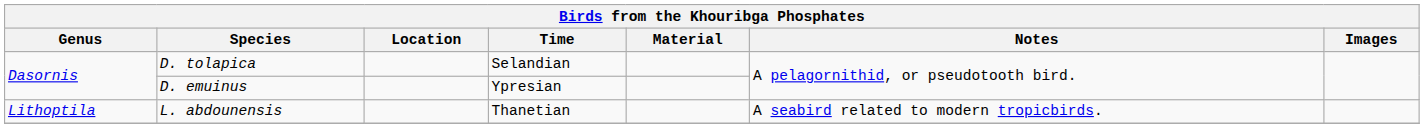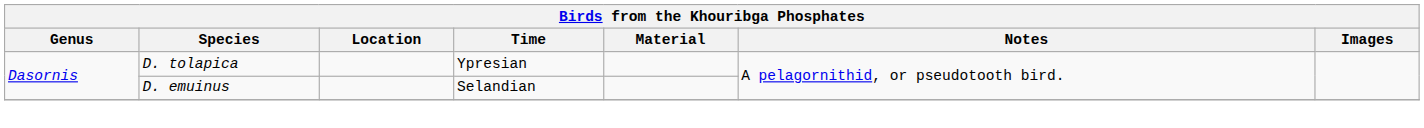 <table class="wikitable"  style="margin:auto; width:100%;">
 <tr>
 <th colspan="7" align="center"><strong><a href='#'>Birds</a> from the Khouribga Phosphates</strong></th>
 </tr>
 <tr>
 <th>Genus</th>
 <th>Species</th>
 <th>Location</th>
 <th>Time</th>
 <th>Material</th>
 <th>Notes</th>
 <th>Images</th>
 </tr>
 <tr>
 <td rowspan=2><em><a href='#'>Dasornis</a></em></td>
 <td><em>D. tolapica</em></td>
 <td></td>
-<td>Selandian</td>
+<td>Ypresian</td>
 <td></td>
 <td rowspan=2>A <a href='#'>pelagornithid</a>, or pseudotooth bird.</td>
 <td rowspan=2></td>
 </tr>
 <tr>
 <td><em>D. emuinus</em></td>
 <td></td>
-<td>Ypresian</td>
-<td></td>
-</tr>
-<tr>
-<td><em><a href='#'>Lithoptila</a></em></td>
-<td><em>L. abdounensis</em></td>
-<td></td>
-<td>Thanetian</td>
-<td></td>
-<td>A <a href='#'>seabird</a> related to modern <a href='#'>tropicbirds</a>.</td>
+<td>Selandian</td>
 <td></td>
 </tr>
 <tr>
 </tr>
 </table>
